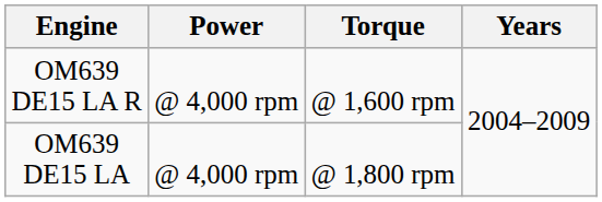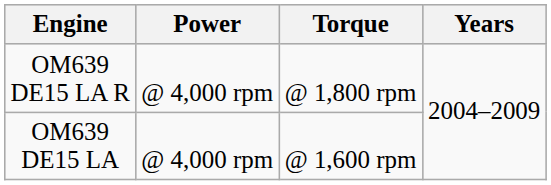 <table class="wikitable sortable" style="text-align: center;">
 <tr>
 <th>Engine</th>
 <th>Power</th>
 <th>Torque</th>
 <th>Years</th>
 </tr>
 <tr>
 <td>OM639 <br> DE15 LA R</td>
 <td> <br> @ 4,000 rpm</td>
-<td> <br> @ 1,600 rpm</td>
+<td> <br> @ 1,800 rpm</td>
 <td rowspan="2">2004–2009</td>
 </tr>
 <tr>
 <td>OM639 <br> DE15 LA</td>
 <td> <br> @ 4,000 rpm</td>
-<td> <br> @ 1,800 rpm</td>
+<td> <br> @ 1,600 rpm</td>
 </tr>
 </table>
